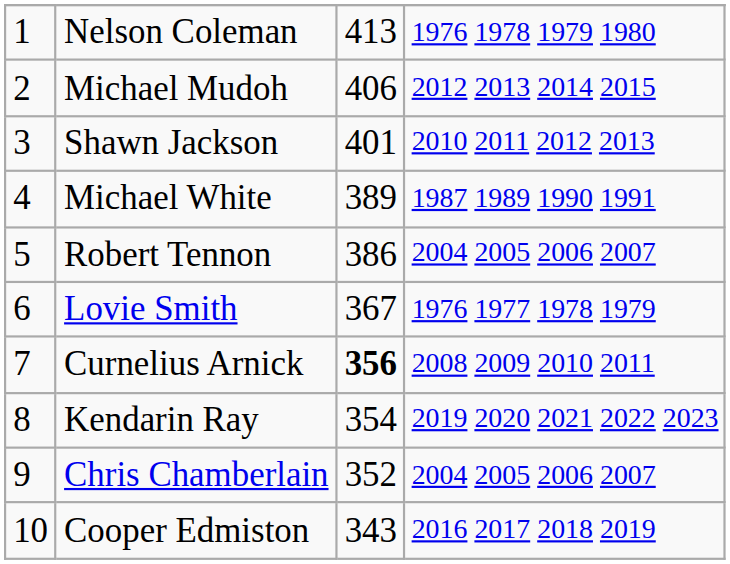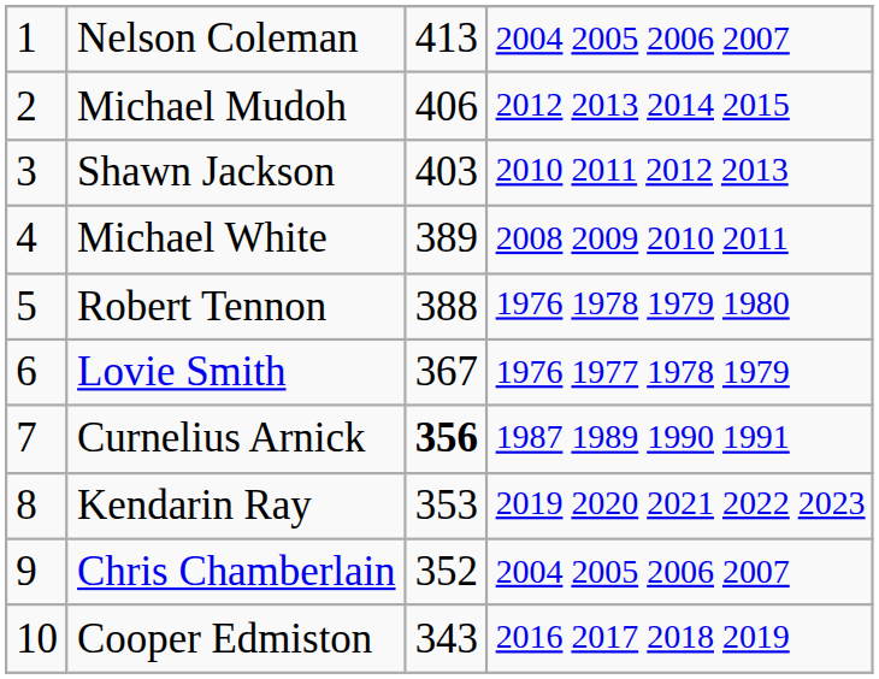 <table class="wikitable">
 <tr>
 </tr>
 <tr>
 <td>1</td>
 <td>Nelson Coleman</td>
 <td>413</td>
-<td style="font-size:80%;"><a href='#'>1976</a> <a href='#'>1978</a> <a href='#'>1979</a> <a href='#'>1980</a></td>
+<td style="font-size:80%;"><a href='#'>2004</a> <a href='#'>2005</a> <a href='#'>2006</a> <a href='#'>2007</a></td>
 </tr>
 <tr>
 <td>2</td>
 <td>Michael Mudoh</td>
 <td>406</td>
 <td style="font-size:80%;"><a href='#'>2012</a> <a href='#'>2013</a> <a href='#'>2014</a> <a href='#'>2015</a></td>
 </tr>
 <tr>
 <td>3</td>
 <td>Shawn Jackson</td>
-<td>401</td>
+<td>403</td>
 <td style="font-size:80%;"><a href='#'>2010</a> <a href='#'>2011</a> <a href='#'>2012</a> <a href='#'>2013</a></td>
 </tr>
 <tr>
 <td>4</td>
 <td>Michael White</td>
 <td>389</td>
-<td style="font-size:80%;"><a href='#'>1987</a> <a href='#'>1989</a> <a href='#'>1990</a> <a href='#'>1991</a></td>
+<td style="font-size:80%;"><a href='#'>2008</a> <a href='#'>2009</a> <a href='#'>2010</a> <a href='#'>2011</a></td>
 </tr>
 <tr>
 <td>5</td>
 <td>Robert Tennon</td>
-<td>386</td>
-<td style="font-size:80%;"><a href='#'>2004</a> <a href='#'>2005</a> <a href='#'>2006</a> <a href='#'>2007</a></td>
+<td>388</td>
+<td style="font-size:80%;"><a href='#'>1976</a> <a href='#'>1978</a> <a href='#'>1979</a> <a href='#'>1980</a></td>
 </tr>
 <tr>
 <td>6</td>
 <td><a href='#'>Lovie Smith</a></td>
 <td>367</td>
 <td style="font-size:80%;"><a href='#'>1976</a> <a href='#'>1977</a> <a href='#'>1978</a> <a href='#'>1979</a></td>
 </tr>
 <tr>
 <td>7</td>
 <td>Curnelius Arnick</td>
 <td><strong>356</strong></td>
-<td style="font-size:80%;"><a href='#'>2008</a> <a href='#'>2009</a> <a href='#'>2010</a> <a href='#'>2011</a></td>
+<td style="font-size:80%;"><a href='#'>1987</a> <a href='#'>1989</a> <a href='#'>1990</a> <a href='#'>1991</a></td>
 </tr>
 <tr>
 <td>8</td>
 <td>Kendarin Ray</td>
-<td>354</td>
+<td>353</td>
 <td style="font-size:80%;"><a href='#'>2019</a> <a href='#'>2020</a>  <a href='#'>2021</a>  <a href='#'>2022</a>  <a href='#'>2023</a></td>
 </tr>
 <tr>
 <td>9</td>
 <td><a href='#'>Chris Chamberlain</a></td>
 <td>352</td>
 <td style="font-size:80%;"><a href='#'>2004</a> <a href='#'>2005</a> <a href='#'>2006</a> <a href='#'>2007</a></td>
 </tr>
 <tr>
 <td>10</td>
 <td>Cooper Edmiston</td>
 <td>343</td>
 <td style="font-size:80%;"><a href='#'>2016</a> <a href='#'>2017</a> <a href='#'>2018</a> <a href='#'>2019</a></td>
 </tr>
 </table>
